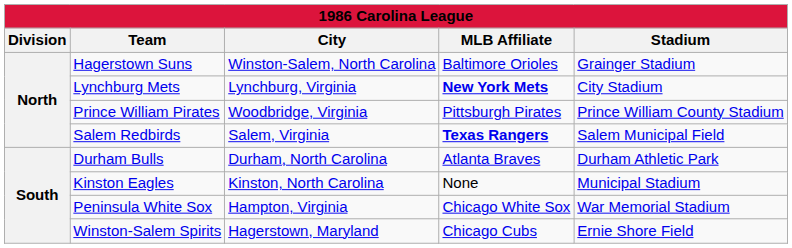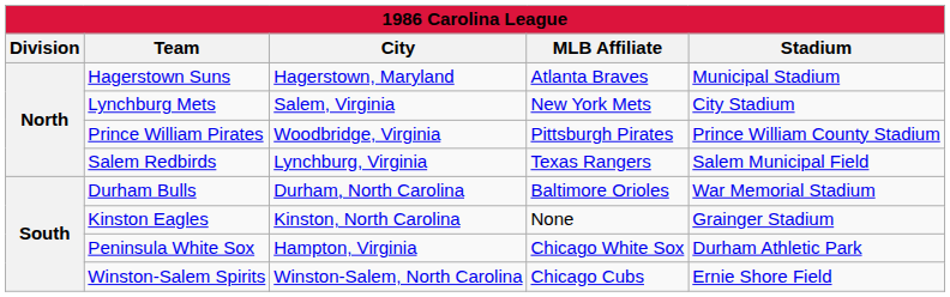 <table class="wikitable" style="width:auto">
 <tr>
 <td bgcolor="#DC143C" align="center" colspan="7"><strong><span>1986 Carolina League</span></strong></td>
 </tr>
 <tr>
 <th>Division</th>
 <th>Team</th>
 <th>City</th>
 <th>MLB Affiliate</th>
 <th>Stadium</th>
 </tr>
 <tr>
 <th rowspan="4">North</th>
 <td><a href='#'>Hagerstown Suns</a></td>
-<td><a href='#'>Winston-Salem, North Carolina</a></td>
-<td><a href='#'>Baltimore Orioles</a></td>
-<td><a href='#'>Grainger Stadium</a></td>
+<td><a href='#'>Hagerstown, Maryland</a></td>
+<td><a href='#'>Atlanta Braves</a></td>
+<td><a href='#'>Municipal Stadium</a></td>
 </tr>
 <tr>
 <td><a href='#'>Lynchburg Mets</a></td>
-<td><a href='#'>Lynchburg, Virginia</a></td>
-<td><strong><a href='#'>New York Mets</a></strong></td>
+<td><a href='#'>Salem, Virginia</a></td>
+<td><a href='#'>New York Mets</a></td>
 <td><a href='#'>City Stadium</a></td>
 </tr>
 <tr>
 <td><a href='#'>Prince William Pirates</a></td>
 <td><a href='#'>Woodbridge, Virginia</a></td>
 <td><a href='#'>Pittsburgh Pirates</a></td>
 <td><a href='#'>Prince William County Stadium</a></td>
 </tr>
 <tr>
 <td><a href='#'>Salem Redbirds</a></td>
-<td><a href='#'>Salem, Virginia</a></td>
-<td><strong><a href='#'>Texas Rangers</a></strong></td>
+<td><a href='#'>Lynchburg, Virginia</a></td>
+<td><a href='#'>Texas Rangers</a></td>
 <td><a href='#'>Salem Municipal Field</a></td>
 </tr>
 <tr>
 <th rowspan="4">South</th>
 <td><a href='#'>Durham Bulls</a></td>
 <td><a href='#'>Durham, North Carolina</a></td>
-<td><a href='#'>Atlanta Braves</a></td>
-<td><a href='#'>Durham Athletic Park</a></td>
+<td><a href='#'>Baltimore Orioles</a></td>
+<td><a href='#'>War Memorial Stadium</a></td>
 </tr>
 <tr>
 <td><a href='#'>Kinston Eagles</a></td>
 <td><a href='#'>Kinston, North Carolina</a></td>
 <td>None</td>
-<td><a href='#'>Municipal Stadium</a></td>
+<td><a href='#'>Grainger Stadium</a></td>
 </tr>
 <tr>
 <td><a href='#'>Peninsula White Sox</a></td>
 <td><a href='#'>Hampton, Virginia</a></td>
 <td><a href='#'>Chicago White Sox</a></td>
-<td><a href='#'>War Memorial Stadium</a></td>
+<td><a href='#'>Durham Athletic Park</a></td>
 </tr>
 <tr>
 <td><a href='#'>Winston-Salem Spirits</a></td>
-<td><a href='#'>Hagerstown, Maryland</a></td>
+<td><a href='#'>Winston-Salem, North Carolina</a></td>
 <td><a href='#'>Chicago Cubs</a></td>
 <td><a href='#'>Ernie Shore Field</a></td>
 </tr>
 </table>
